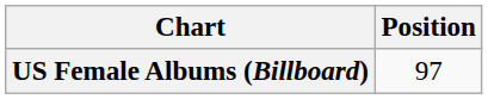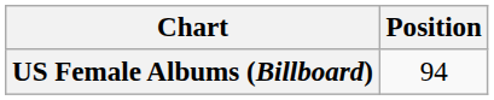 <table class="wikitable plainrowheaders" style="text-align:center">
 <tr>
 <th scope="col">Chart</th>
 <th scope="col">Position</th>
 </tr>
 <tr>
 <th scope="row">US Female Albums (<em>Billboard</em>)</th>
-<td>97</td>
+<td>94</td>
 </tr>
 </table>
